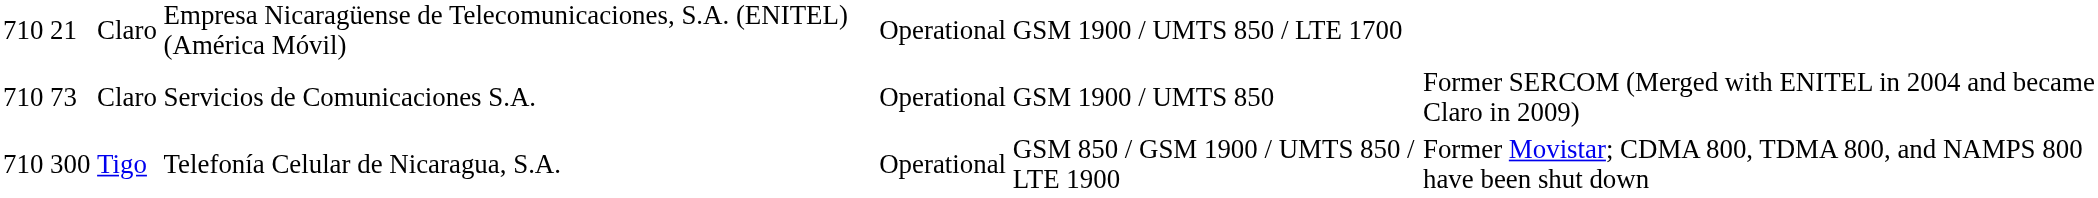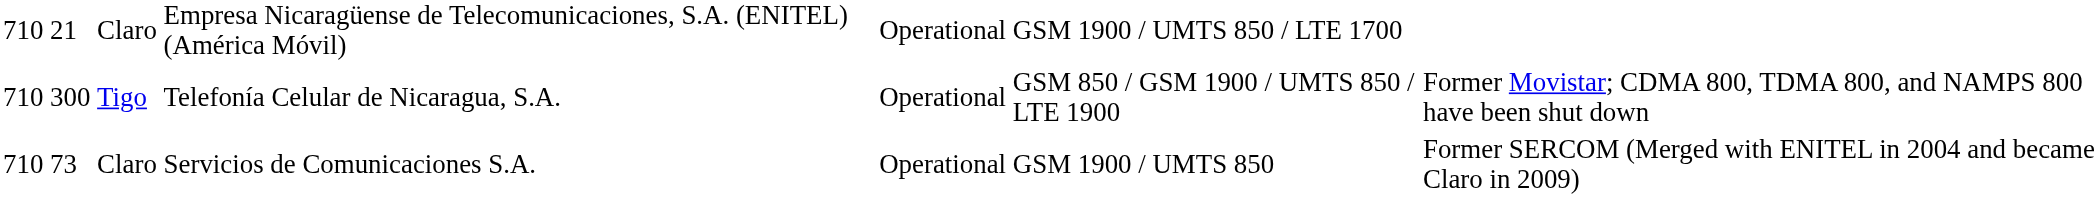 <table>
 <tr>
 <td>710</td>
 <td>21</td>
 <td>Claro</td>
 <td>Empresa Nicaragüense de Telecomunicaciones, S.A. (ENITEL) (América Móvil)</td>
 <td>Operational</td>
 <td>GSM 1900 / UMTS 850 / LTE 1700</td>
 <td></td>
 </tr>
 <tr>
 <td>710</td>
+<td>300</td>
+<td><a href='#'>Tigo</a></td>
+<td>Telefonía Celular de Nicaragua, S.A.</td>
+<td>Operational</td>
+<td>GSM 850 / GSM 1900 / UMTS 850 / LTE 1900</td>
+<td>Former <a href='#'>Movistar</a>; CDMA 800, TDMA 800, and NAMPS 800 have been shut down</td>
+</tr>
+<tr>
+<td>710</td>
 <td>73</td>
 <td>Claro</td>
 <td>Servicios de Comunicaciones S.A.</td>
 <td>Operational</td>
 <td>GSM 1900 / UMTS 850</td>
 <td>Former SERCOM (Merged with ENITEL in 2004 and became Claro in 2009)</td>
 </tr>
-<tr>
-<td>710</td>
-<td>300</td>
-<td><a href='#'>Tigo</a></td>
-<td>Telefonía Celular de Nicaragua, S.A.</td>
-<td>Operational</td>
-<td>GSM 850 / GSM 1900 / UMTS 850 / LTE 1900</td>
-<td>Former <a href='#'>Movistar</a>; CDMA 800, TDMA 800, and NAMPS 800 have been shut down</td>
-</tr>
 </table>
